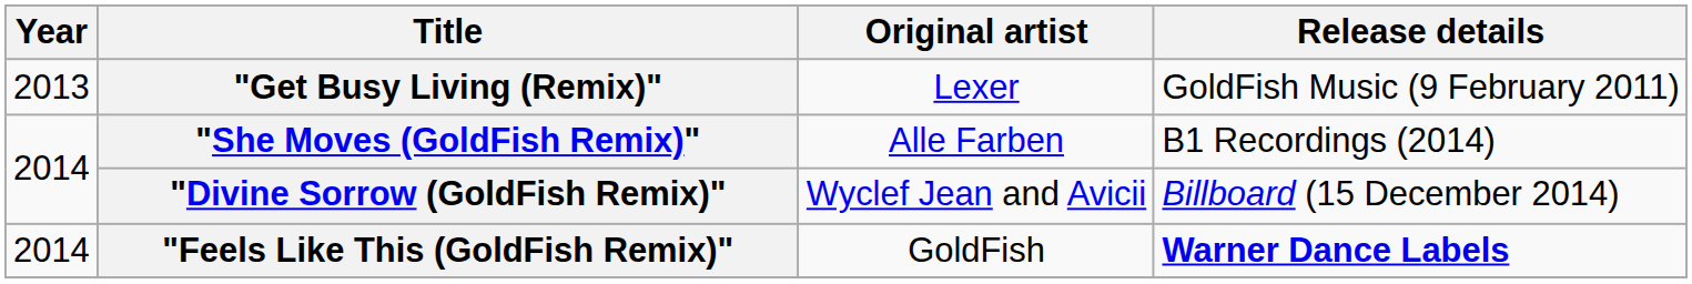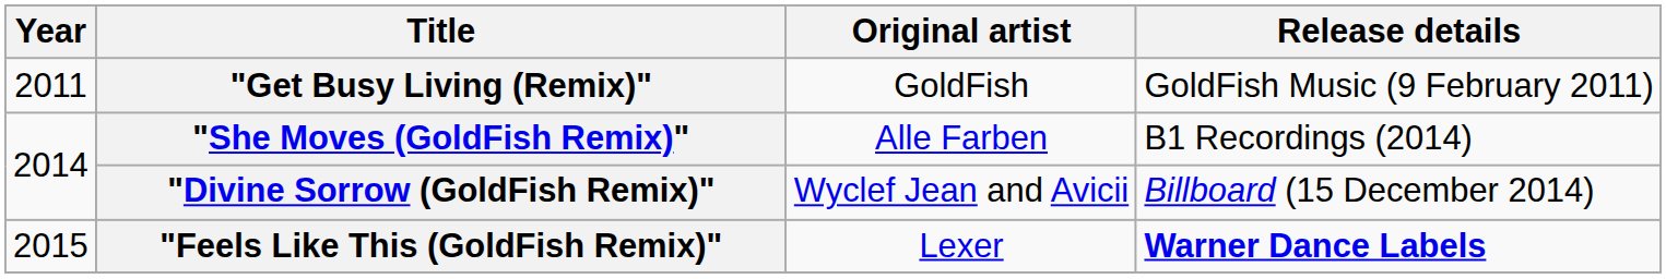 <table class="wikitable plainrowheaders" style="text-align:center;">
 <tr>
 <th scope="col">Year</th>
 <th scope="col" style="width:20em;">Title</th>
 <th scope="col">Original artist</th>
 <th scope="col">Release details</th>
 </tr>
 <tr>
-<td>2013</td>
+<td>2011</td>
 <th scope="row">"Get Busy Living (Remix)"</th>
-<td><a href='#'>Lexer</a></td>
+<td>GoldFish</td>
 <td align=left>GoldFish Music (9 February 2011)</td>
 </tr>
 <tr>
 <td rowspan="2">2014</td>
 <th scope="row">"<a href='#'>She Moves (GoldFish Remix)</a>"</th>
 <td><a href='#'>Alle Farben</a></td>
 <td align=left>B1 Recordings (2014)</td>
 </tr>
 <tr>
 <th scope="row">"<a href='#'>Divine Sorrow</a> (GoldFish Remix)"</th>
 <td><a href='#'>Wyclef Jean</a> and <a href='#'>Avicii</a></td>
 <td align=left><em><a href='#'>Billboard</a></em> (15 December 2014)</td>
 </tr>
 <tr>
-<td>2014</td>
+<td>2015</td>
 <th scope="row">"Feels Like This (GoldFish Remix)"</th>
-<td>GoldFish</td>
+<td><a href='#'>Lexer</a></td>
 <td align=left><strong><a href='#'>Warner Dance Labels</a></strong></td>
 </tr>
 <tr>
 </tr>
 </table>
